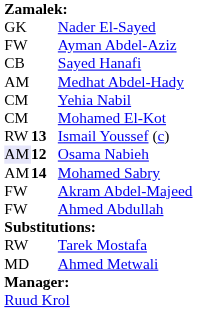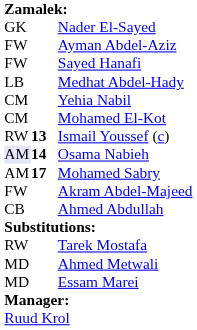 <table style="font-size: 90%" cellspacing="0" cellpadding="0" align=center>
 <tr>
 <td colspan=4><strong>Zamalek:</strong></td>
 </tr>
 <tr>
 <th width=25></th>
 <th width=25></th>
 </tr>
 <tr>
 <td>GK</td>
 <td><strong> </strong></td>
 <td> <a href='#'>Nader El-Sayed</a></td>
 </tr>
 <tr>
 <td>FW</td>
 <td><strong> </strong></td>
 <td> <a href='#'>Ayman Abdel-Aziz</a></td>
 </tr>
 <tr>
-<td>CB</td>
+<td>FW</td>
 <td><strong> </strong></td>
 <td> <a href='#'>Sayed Hanafi</a></td>
 </tr>
 <tr>
-<td>AM</td>
+<td>LB</td>
 <td><strong> </strong></td>
 <td> <a href='#'>Medhat Abdel-Hady</a></td>
 </tr>
 <tr>
 <td>CM</td>
 <td><strong> </strong></td>
 <td> <a href='#'>Yehia Nabil</a></td>
 </tr>
 <tr>
 <td>CM</td>
 <td><strong> </strong></td>
 <td> <a href='#'>Mohamed El-Kot</a></td>
 </tr>
 <tr>
 <td>RW</td>
 <td><strong>13</strong></td>
 <td> <a href='#'>Ismail Youssef</a> (<a href='#'>c</a>)</td>
 </tr>
 <tr>
 <td style="background: lavender;">AM</td>
-<td><strong>12</strong></td>
+<td><strong>14</strong></td>
 <td> <a href='#'>Osama Nabieh</a></td>
 </tr>
 <tr>
 <td>AM</td>
-<td><strong>14</strong></td>
+<td><strong>17</strong></td>
 <td> <a href='#'>Mohamed Sabry</a></td>
 <td></td>
 <td></td>
 </tr>
 <tr>
 <td>FW</td>
 <td><strong> </strong></td>
 <td> <a href='#'>Akram Abdel-Majeed</a></td>
 <td></td>
 <td></td>
 </tr>
 <tr>
-<td>FW</td>
+<td>CB</td>
 <td><strong> </strong></td>
 <td> <a href='#'>Ahmed Abdullah</a></td>
 <td></td>
 <td></td>
 </tr>
 <tr>
 <td colspan=3><strong>Substitutions:</strong></td>
 </tr>
 <tr>
 <td>RW</td>
 <td><strong> </strong></td>
 <td> <a href='#'>Tarek Mostafa</a></td>
 <td></td>
 <td></td>
 </tr>
 <tr>
 <td>MD</td>
 <td><strong> </strong></td>
 <td> <a href='#'>Ahmed Metwali</a></td>
 <td></td>
 <td></td>
 </tr>
 <tr>
+<td>MD</td>
+<td><strong> </strong></td>
+<td> <a href='#'>Essam Marei</a></td>
+<td></td>
+<td></td>
+</tr>
+<tr>
 <td colspan=3><strong>Manager:</strong></td>
 </tr>
 <tr>
 <td colspan=3> <a href='#'>Ruud Krol</a></td>
 </tr>
 <tr>
 <td colspan=4></td>
 </tr>
 </table>
